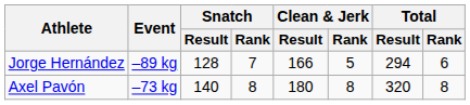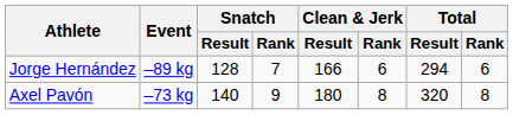 <table class=wikitable style=font-size:90%;text-align:center>
 <tr>
 <th rowspan=2>Athlete</th>
 <th rowspan=2>Event</th>
 <th colspan=2>Snatch</th>
 <th colspan=2>Clean & Jerk</th>
 <th colspan=2>Total</th>
 </tr>
 <tr style="font-size:95%">
 <th>Result</th>
 <th>Rank</th>
 <th>Result</th>
 <th>Rank</th>
 <th>Result</th>
 <th>Rank</th>
 </tr>
 <tr align=center>
 <td align=left><a href='#'>Jorge Hernández</a></td>
 <td align=left><a href='#'>–89 kg</a></td>
 <td>128</td>
 <td>7</td>
 <td>166</td>
-<td>5</td>
+<td>6</td>
 <td>294</td>
 <td>6</td>
 </tr>
 <tr align=center>
 <td align=left><a href='#'>Axel Pavón</a></td>
 <td align=left><a href='#'>–73 kg</a></td>
 <td>140</td>
-<td>8</td>
+<td>9</td>
 <td>180</td>
 <td>8</td>
 <td>320</td>
 <td>8</td>
 </tr>
 </table>
